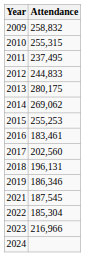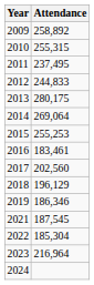 <table class="wikitable sortable mw-collapsible mw-collapsed">
 <tr>
 <th>Year</th>
 <th>Attendance</th>
 </tr>
 <tr>
 <td>2009</td>
-<td>258,832</td>
+<td>258,892</td>
 </tr>
 <tr>
 <td>2010</td>
 <td>255,315</td>
 </tr>
 <tr>
 <td>2011</td>
 <td>237,495</td>
 </tr>
 <tr>
 <td>2012</td>
 <td>244,833</td>
 </tr>
 <tr>
 <td>2013</td>
 <td>280,175</td>
 </tr>
 <tr>
 <td>2014</td>
-<td>269,062</td>
+<td>269,064</td>
 </tr>
 <tr>
 <td>2015</td>
 <td>255,253</td>
 </tr>
 <tr>
 <td>2016</td>
 <td>183,461</td>
 </tr>
 <tr>
 <td>2017</td>
 <td>202,560</td>
 </tr>
 <tr>
 <td>2018</td>
-<td>196,131</td>
+<td>196,129</td>
 </tr>
 <tr>
 <td>2019</td>
 <td>186,346</td>
 </tr>
 <tr>
 <td>2021</td>
 <td>187,545</td>
 </tr>
 <tr>
 <td>2022</td>
 <td>185,304</td>
 </tr>
 <tr>
 <td>2023</td>
-<td>216,966</td>
+<td>216,964</td>
 </tr>
 <tr>
 <td>2024</td>
 <td></td>
 </tr>
 </table>
